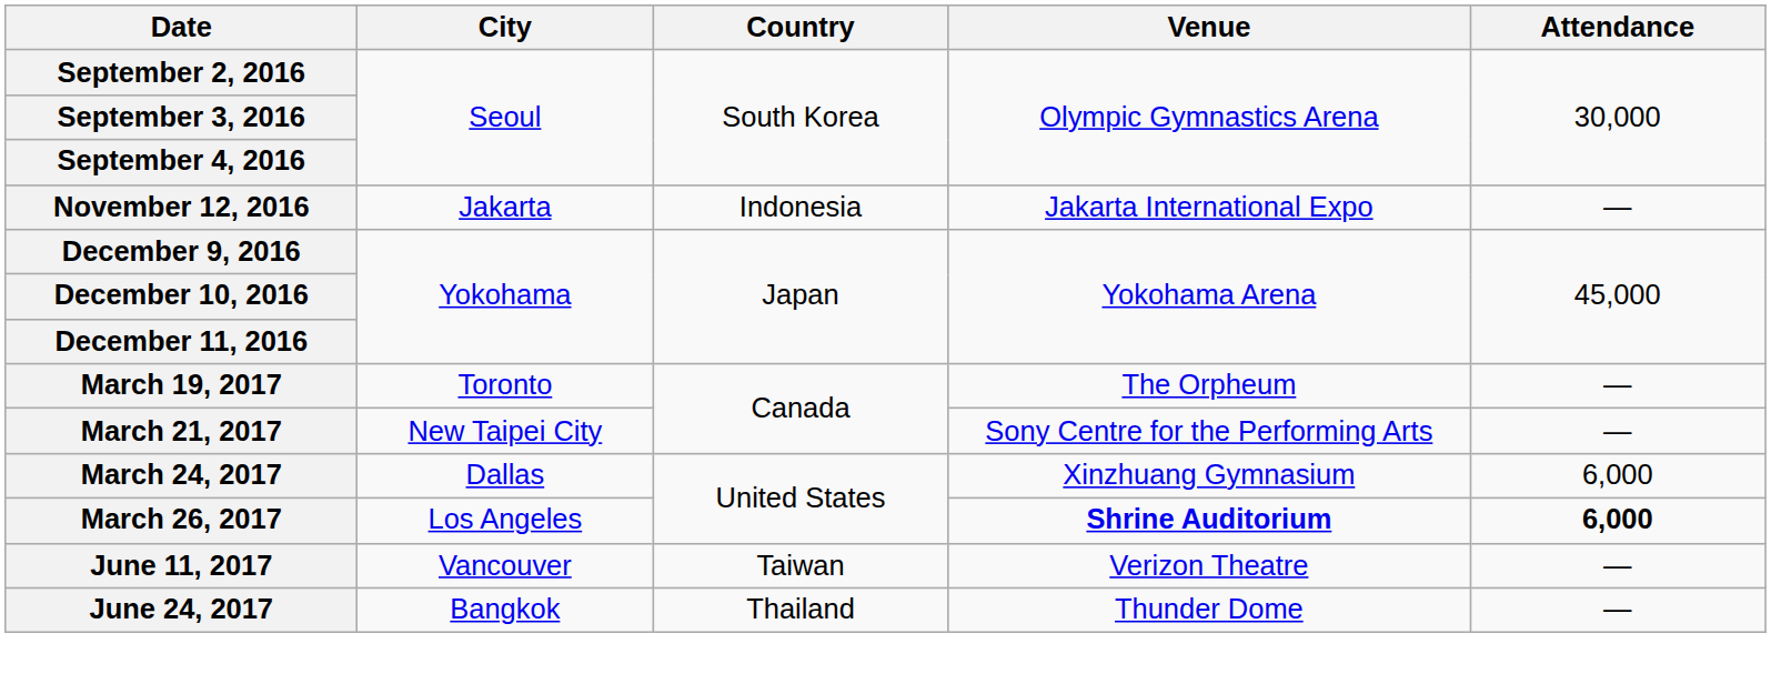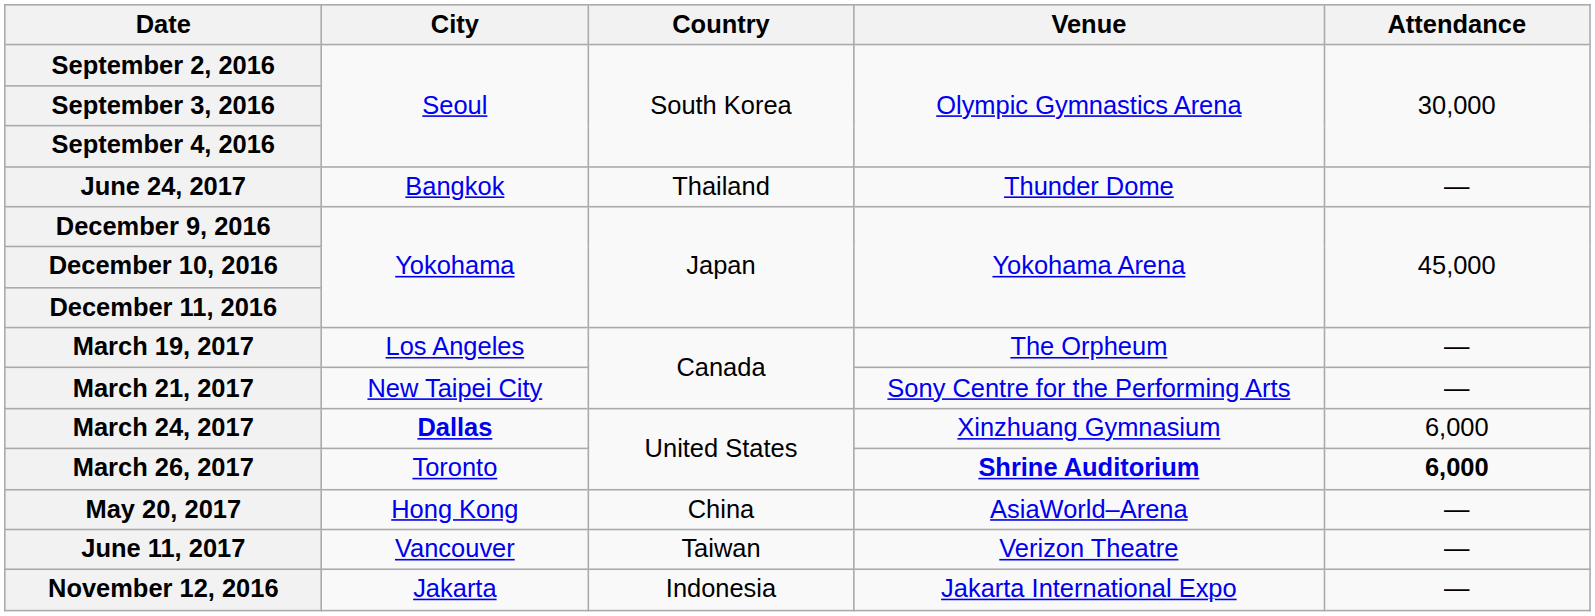 <table class="wikitable plainrowheaders" style="text-align:center;">
 <tr>
 <th scope="col" style="width:12em;">Date</th>
 <th scope="col" style="width:10em;">City</th>
 <th scope="col" style="width:10em;">Country</th>
 <th scope="col" style="width:18em;">Venue</th>
 <th scope="col" style="width:10em;">Attendance</th>
 </tr>
 <tr>
 <th scope="row" style="text-align:center">September 2, 2016</th>
 <td rowspan="3"><a href='#'>Seoul</a></td>
 <td rowspan="3">South Korea</td>
 <td rowspan="3"><a href='#'>Olympic Gymnastics Arena</a></td>
 <td rowspan="3">30,000</td>
 </tr>
 <tr>
 <th scope="row" style="text-align:center">September 3, 2016</th>
 </tr>
 <tr>
 <th scope="row" style="text-align:center">September 4, 2016</th>
 </tr>
 <tr>
-<th scope="row" style="text-align:center">November 12, 2016</th>
-<td><a href='#'>Jakarta</a></td>
-<td>Indonesia</td>
-<td><a href='#'>Jakarta International Expo</a></td>
+<th scope="row" style="text-align:center">June 24, 2017</th>
+<td><a href='#'>Bangkok</a></td>
+<td>Thailand</td>
+<td><a href='#'>Thunder Dome</a></td>
 <td>—</td>
 </tr>
 <tr>
 <th scope="row" style="text-align:center">December 9, 2016</th>
 <td rowspan="3"><a href='#'>Yokohama</a></td>
 <td rowspan="3">Japan</td>
 <td rowspan="3"><a href='#'>Yokohama Arena</a></td>
 <td rowspan="3">45,000</td>
 </tr>
 <tr>
 <th scope="row" style="text-align:center">December 10, 2016</th>
 </tr>
 <tr>
 <th scope="row" style="text-align:center">December 11, 2016</th>
 </tr>
 <tr>
 <th scope="row" style="text-align:center">March 19, 2017</th>
-<td><a href='#'>Toronto</a></td>
+<td><a href='#'>Los Angeles</a></td>
 <td rowspan="2">Canada</td>
 <td><a href='#'>The Orpheum</a></td>
 <td>—</td>
 </tr>
 <tr>
 <th scope="row" style="text-align:center">March 21, 2017</th>
 <td><a href='#'>New Taipei City</a></td>
 <td><a href='#'>Sony Centre for the Performing Arts</a></td>
 <td>—</td>
 </tr>
 <tr>
 <th scope="row" style="text-align:center">March 24, 2017</th>
-<td><a href='#'>Dallas</a></td>
+<td><strong><a href='#'>Dallas</a></strong></td>
 <td rowspan="2">United States</td>
 <td><a href='#'>Xinzhuang Gymnasium</a></td>
 <td>6,000</td>
 </tr>
 <tr>
 <th scope="row" style="text-align:center">March 26, 2017</th>
-<td><a href='#'>Los Angeles</a></td>
+<td><a href='#'>Toronto</a></td>
 <td><strong><a href='#'>Shrine Auditorium</a></strong></td>
 <td><strong>6,000</strong></td>
+</tr>
+<tr>
+<th scope="row" style="text-align:center">May 20, 2017</th>
+<td><a href='#'>Hong Kong</a></td>
+<td>China</td>
+<td><a href='#'>AsiaWorld–Arena</a></td>
+<td>—</td>
 </tr>
 <tr>
 <th scope="row" style="text-align:center">June 11, 2017</th>
 <td><a href='#'>Vancouver</a></td>
 <td>Taiwan</td>
 <td><a href='#'>Verizon Theatre</a></td>
 <td>—</td>
 </tr>
 <tr>
-<th scope="row" style="text-align:center">June 24, 2017</th>
-<td><a href='#'>Bangkok</a></td>
-<td>Thailand</td>
-<td><a href='#'>Thunder Dome</a></td>
+<th scope="row" style="text-align:center">November 12, 2016</th>
+<td><a href='#'>Jakarta</a></td>
+<td>Indonesia</td>
+<td><a href='#'>Jakarta International Expo</a></td>
 <td>—</td>
 </tr>
 </table>
